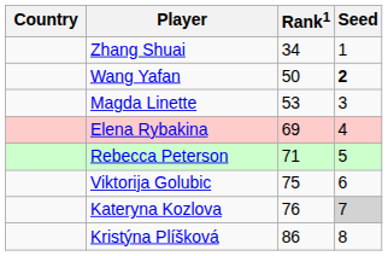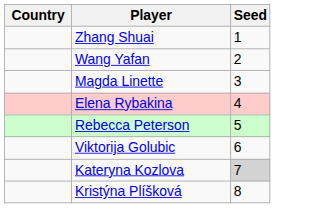 <table class="sortable wikitable">
 <tr>
 <th style="width:70px;">Country</th>
 <th style="width:175px;">Player</th>
-<th>Rank<sup>1</sup></th>
 <th>Seed</th>
 </tr>
 <tr>
 <td></td>
 <td><a href='#'>Zhang Shuai</a></td>
-<td>34</td>
 <td>1</td>
 </tr>
 <tr>
 <td></td>
 <td><a href='#'>Wang Yafan</a></td>
-<td>50</td>
-<td><strong>2</strong></td>
+<td>2</td>
 </tr>
 <tr>
 <td></td>
 <td><a href='#'>Magda Linette</a></td>
-<td>53</td>
 <td>3</td>
 </tr>
 <tr style="background:#fcc;">
 <td></td>
 <td><a href='#'>Elena Rybakina</a></td>
-<td>69</td>
 <td>4</td>
 </tr>
 <tr style="background:#cfc;">
 <td></td>
 <td><a href='#'>Rebecca Peterson</a></td>
-<td>71</td>
 <td>5</td>
 </tr>
 <tr>
 <td></td>
 <td><a href='#'>Viktorija Golubic</a></td>
-<td>75</td>
 <td>6</td>
 </tr>
 <tr>
 <td></td>
 <td><a href='#'>Kateryna Kozlova</a></td>
-<td>76</td>
 <td style="background: lightgrey;">7</td>
 </tr>
 <tr>
 <td></td>
 <td><a href='#'>Kristýna Plíšková</a></td>
-<td>86</td>
 <td>8</td>
 </tr>
 </table>
